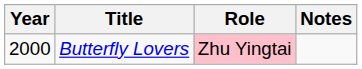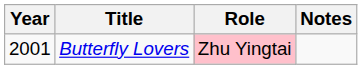 <table class="wikitable">
 <tr>
 <th>Year</th>
 <th>Title</th>
 <th>Role</th>
 <th class="unsortable">Notes</th>
 </tr>
 <tr>
-<td align="left" valign="top">2000</td>
+<td align="left" valign="top">2001</td>
 <td align="left" valign="top"><em><a href='#'>Butterfly Lovers</a></em></td>
 <td align="left" valign="top" style="background: pink;">Zhu Yingtai</td>
 <td align="left" valign="top"></td>
 </tr>
 </table>
